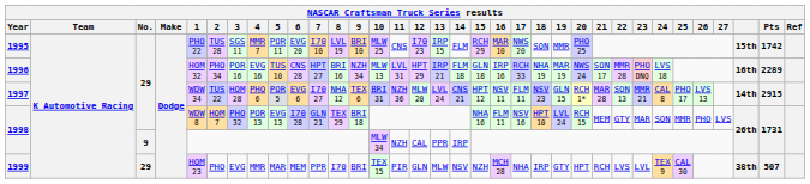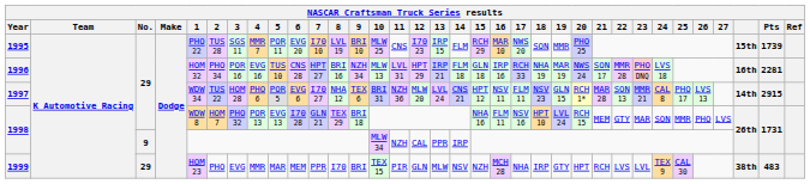 <table class="wikitable" style="text-align:center; font-size:75%">
 <tr>
 <th colspan=45><a href='#'>NASCAR Craftsman Truck Series</a> results</th>
 </tr>
 <tr>
 <th>Year</th>
 <th>Team</th>
 <th>No.</th>
 <th>Make</th>
 <th>1</th>
 <th>2</th>
 <th>3</th>
 <th>4</th>
 <th>5</th>
 <th>6</th>
 <th>7</th>
 <th>8</th>
 <th>9</th>
 <th>10</th>
 <th>11</th>
 <th>12</th>
 <th>13</th>
 <th>14</th>
 <th>15</th>
 <th>16</th>
 <th>17</th>
 <th>18</th>
 <th>19</th>
 <th>20</th>
 <th>21</th>
 <th>22</th>
 <th>23</th>
 <th>24</th>
 <th>25</th>
 <th>26</th>
 <th>27</th>
 <th></th>
 <th>Pts</th>
 <th>Ref</th>
 </tr>
 <tr>
 <th><a href='#'>1995</a></th>
 <th rowspan=6><a href='#'>K Automotive Racing</a></th>
 <th rowspan=4>29</th>
 <th rowspan=6><a href='#'>Dodge</a></th>
 <td style="background:#CFCFFF;"><a href='#'>PHO</a><br><small>22</small></td>
 <td style="background:#EFCFFF;"><a href='#'>TUS</a><br><small>28</small></td>
 <td style="background:#DFFFDF;"><a href='#'>SGS</a><br><small>11</small></td>
 <td style="background:#FFDF9F;"><a href='#'>MMR</a><br><small>7</small></td>
 <td style="background:#DFFFDF;"><a href='#'>POR</a><br><small>11</small></td>
 <td style="background:#DFFFDF;"><a href='#'>EVG</a><br><small>20</small></td>
 <td style="background:#FFDF9F;"><a href='#'>I70</a><br><small>10</small></td>
 <td style="background:#EFCFFF;"><a href='#'>LVL</a><br><small>19</small></td>
 <td style="background:#FFDF9F;"><a href='#'>BRI</a><br><small>10</small></td>
 <td style="background:#EFCFFF;"><a href='#'>MLW</a><br><small>25</small></td>
 <td><a href='#'>CNS</a></td>
 <td style="background:#EFCFFF;"><a href='#'>I70</a><br><small>23</small></td>
 <td style="background:#DFFFDF;"><a href='#'>IRP</a><br><small>15</small></td>
 <td><a href='#'>FLM</a></td>
 <td style="background:#EFCFFF;"><a href='#'>RCH</a><br><small>29</small></td>
 <td style="background:#FFDF9F;"><a href='#'>MAR</a><br><small>10</small></td>
 <td style="background:#DFFFDF;"><a href='#'>NWS</a><br><small>20</small></td>
 <td><a href='#'>SON</a></td>
 <td><a href='#'>MMR</a></td>
 <td style="background:#CFCFFF;"><a href='#'>PHO</a><br><small>25</small></td>
 <td colspan=7></td>
 <th>15th</th>
-<th>1742</th>
+<th>1739</th>
 <th></th>
 </tr>
 <tr>
 <th><a href='#'>1996</a></th>
 <td style="background:#EFCFFF;"><a href='#'>HOM</a><br><small>32</small></td>
 <td style="background:#EFCFFF;"><a href='#'>PHO</a><br><small>34</small></td>
 <td style="background:#DFFFDF;"><a href='#'>POR</a><br><small>16</small></td>
 <td style="background:#DFFFDF;"><a href='#'>EVG</a><br><small>16</small></td>
 <td style="background:#FFDF9F;"><a href='#'>TUS</a><br><small>10</small></td>
 <td style="background:#EFCFFF;"><a href='#'>CNS</a><br><small>28</small></td>
 <td style="background:#CFCFFF;"><a href='#'>HPT</a><br><small>27</small></td>
 <td style="background:#DFFFDF;"><a href='#'>BRI</a><br><small>16</small></td>
 <td style="background:#EFCFFF;"><a href='#'>NZH</a><br><small>34</small></td>
 <td style="background:#DFFFDF;"><a href='#'>MLW</a><br><small>13</small></td>
 <td style="background:#EFCFFF;"><a href='#'>LVL</a><br><small>31</small></td>
 <td style="background:#EFCFFF;"><a href='#'>HPT</a><br><small>29</small></td>
 <td style="background:#CFCFFF;"><a href='#'>IRP</a><br><small>21</small></td>
 <td style="background:#DFFFDF;"><a href='#'>FLM</a><br><small>18</small></td>
 <td style="background:#DFFFDF;"><a href='#'>GLN</a><br><small>18</small></td>
 <td style="background:#DFFFDF;"><a href='#'>IRP</a><br><small>16</small></td>
 <td style="background:#CFCFFF;"><a href='#'>RCH</a><br><small>33</small></td>
 <td style="background:#DFFFDF;"><a href='#'>NHA</a><br><small>19</small></td>
 <td style="background:#DFFFDF;"><a href='#'>MAR</a><br><small>19</small></td>
 <td style="background:#CFCFFF;"><a href='#'>NWS</a><br><small>24</small></td>
 <td style="background:#DFFFDF;"><a href='#'>SON</a><br><small>17</small></td>
 <td style="background:#EFCFFF;"><a href='#'>MMR</a><br><small>28</small></td>
 <td style="background:#FFCFCF;"><a href='#'>PHO</a><br><small>DNQ</small></td>
 <td style="background:#DFFFDF;"><a href='#'>LVS</a><br><small>18</small></td>
 <td colspan=3></td>
 <th>16th</th>
-<th>2289</th>
+<th>2281</th>
 <th></th>
 </tr>
 <tr>
 <th><a href='#'>1997</a></th>
 <td style="background:#EFCFFF;"><a href='#'>WDW</a><br><small>34</small></td>
 <td style="background:#CFCFFF;"><a href='#'>TUS</a><br><small>22</small></td>
 <td style="background:#EFCFFF;"><a href='#'>HOM</a><br><small>28</small></td>
 <td style="background:#FFDF9F;"><a href='#'>PHO</a><br><small>6</small></td>
 <td style="background:#DFDFDF;"><a href='#'>POR</a><br><small>5</small></td>
 <td style="background:#FFDF9F;"><a href='#'>EVG</a><br><small>6</small></td>
 <td style="background:#EFCFFF;"><a href='#'>I70</a><br><small>27</small></td>
 <td style="background:#DFFFDF;"><a href='#'>NHA</a><br><small>12</small></td>
 <td style="background:#FFDF9F;"><a href='#'>TEX</a><br><small>6</small></td>
 <td style="background:#CFCFFF;"><a href='#'>BRI</a><br><small>31</small></td>
 <td style="background:#EFCFFF;"><a href='#'>NZH</a><br><small>36</small></td>
 <td style="background:#DFFFDF;"><a href='#'>MLW</a><br><small>20</small></td>
 <td style="background:#EFCFFF;"><a href='#'>LVL</a><br><small>24</small></td>
 <td style="background:#CFCFFF;"><a href='#'>CNS</a><br><small>21</small></td>
 <td style="background:#DFFFDF;"><a href='#'>HPT</a><br><small>12</small></td>
 <td style="background:#DFFFDF;"><a href='#'>NSV</a><br><small>11</small></td>
 <td style="background:#DFFFDF;"><a href='#'>FLM</a><br><small>11</small></td>
 <td style="background:#CFCFFF;"><a href='#'>NSV</a><br><small>23</small></td>
 <td style="background:#DFFFDF;"><a href='#'>GLN</a><br><small>15</small></td>
 <td style="background:#FFFFBF;"><a href='#'>RCH</a><br><small>1*</small></td>
 <td style="background:#EFCFFF;"><a href='#'>MAR</a><br><small>28</small></td>
 <td style="background:#DFFFDF;"><a href='#'>SON</a><br><small>13</small></td>
 <td style="background:#CFCFFF;"><a href='#'>MMR</a><br><small>21</small></td>
 <td style="background:#FFDF9F;"><a href='#'>CAL</a><br><small>8</small></td>
 <td style="background:#DFFFDF;"><a href='#'>PHO</a><br><small>17</small></td>
 <td style="background:#DFFFDF;"><a href='#'>LVS</a><br><small>13</small></td>
 <td></td>
 <th>14th</th>
 <th>2915</th>
 <th></th>
 </tr>
 <tr>
 <th rowspan=2><a href='#'>1998</a></th>
 <td style="background:#FFDF9F;"><a href='#'>WDW</a><br><small>8</small></td>
 <td style="background:#FFDF9F;"><a href='#'>HOM</a><br><small>7</small></td>
 <td style="background:#CFCFFF;"><a href='#'>PHO</a><br><small>32</small></td>
 <td style="background:#DFFFDF;"><a href='#'>POR</a><br><small>13</small></td>
 <td style="background:#DFFFDF;"><a href='#'>EVG</a><br><small>13</small></td>
 <td style="background:#CFCFFF;"><a href='#'>I70</a><br><small>28</small></td>
 <td style="background:#CFCFFF;"><a href='#'>GLN</a><br><small>21</small></td>
 <td style="background:#EFCFFF;"><a href='#'>TEX</a><br><small>29</small></td>
 <td style="background:#DFFFDF;"><a href='#'>BRI</a><br><small>18</small></td>
 <td colspan=5></td>
 <td style="background:#DFFFDF;"><a href='#'>NHA</a><br><small>16</small></td>
 <td style="background:#DFFFDF;"><a href='#'>FLM</a><br><small>11</small></td>
 <td style="background:#DFFFDF;"><a href='#'>NSV</a><br><small>16</small></td>
 <td style="background:#FFDF9F;"><a href='#'>HPT</a><br><small>10</small></td>
 <td style="background:#CFCFFF;"><a href='#'>LVL</a><br><small>24</small></td>
 <td style="background:#DFFFDF;"><a href='#'>RCH</a><br><small>15</small></td>
 <td><a href='#'>MEM</a></td>
 <td><a href='#'>GTY</a></td>
 <td><a href='#'>MAR</a></td>
 <td><a href='#'>SON</a></td>
 <td><a href='#'>MMR</a></td>
 <td><a href='#'>PHO</a></td>
 <td><a href='#'>LVS</a></td>
 <th rowspan=2>26th</th>
 <th rowspan=2>1731</th>
 <th rowspan=2></th>
 </tr>
 <tr>
 <th>9</th>
 <td colspan=9></td>
 <td style="background:#EFCFFF;"><a href='#'>MLW</a><br><small>34</small></td>
 <td><a href='#'>NZH</a></td>
 <td><a href='#'>CAL</a></td>
 <td><a href='#'>PPR</a></td>
 <td><a href='#'>IRP</a></td>
 <td colspan=13></td>
 </tr>
 <tr>
 <th><a href='#'>1999</a></th>
 <th>29</th>
 <td style="background:#EFCFFF;"><a href='#'>HOM</a><br><small>23</small></td>
 <td><a href='#'>PHO</a></td>
 <td><a href='#'>EVG</a></td>
 <td><a href='#'>MMR</a></td>
 <td><a href='#'>MAR</a></td>
 <td><a href='#'>MEM</a></td>
 <td><a href='#'>PPR</a></td>
 <td><a href='#'>I70</a></td>
 <td><a href='#'>BRI</a></td>
 <td style="background:#DFFFDF;"><a href='#'>TEX</a><br><small>15</small></td>
 <td><a href='#'>PIR</a></td>
 <td><a href='#'>GLN</a></td>
 <td><a href='#'>MLW</a></td>
 <td><a href='#'>NSV</a></td>
 <td><a href='#'>NZH</a></td>
 <td style="background:#EFCFFF;"><a href='#'>MCH</a><br><small>28</small></td>
 <td><a href='#'>NHA</a></td>
 <td><a href='#'>IRP</a></td>
 <td><a href='#'>GTY</a></td>
 <td><a href='#'>HPT</a></td>
 <td><a href='#'>RCH</a></td>
 <td><a href='#'>LVS</a></td>
 <td><a href='#'>LVL</a></td>
 <td style="background:#FFDF9F;"><a href='#'>TEX</a><br><small>9</small></td>
 <td style="background:#EFCFFF;"><a href='#'>CAL</a><br><small>30</small></td>
 <td colspan=2></td>
 <th>38th</th>
-<th>507</th>
+<th>483</th>
 <th></th>
 </tr>
 </table>
